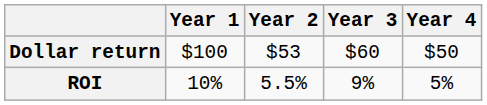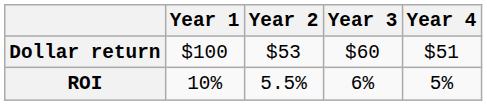 <table class="wikitable" style="text-align:center">
 <tr>
 <th></th>
 <th>Year 1</th>
 <th>Year 2</th>
 <th>Year 3</th>
 <th>Year 4</th>
 </tr>
 <tr>
 <th>Dollar return</th>
 <td>$100</td>
 <td>$53</td>
 <td>$60</td>
-<td>$50</td>
+<td>$51</td>
 </tr>
 <tr>
 <th>ROI</th>
 <td>10%</td>
 <td>5.5%</td>
-<td>9%</td>
+<td>6%</td>
 <td>5%</td>
 </tr>
 </table>
